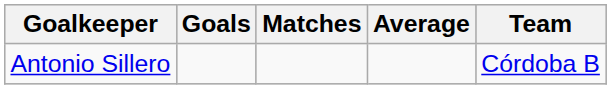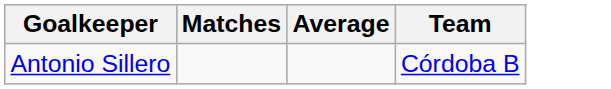 <table class="wikitable">
 <tr>
 <th>Goalkeeper</th>
-<th>Goals</th>
 <th>Matches</th>
 <th>Average</th>
 <th>Team</th>
 </tr>
 <tr>
 <td> <a href='#'>Antonio Sillero</a></td>
 <td></td>
 <td></td>
-<td></td>
 <td><a href='#'>Córdoba B</a></td>
 </tr>
 </table>
